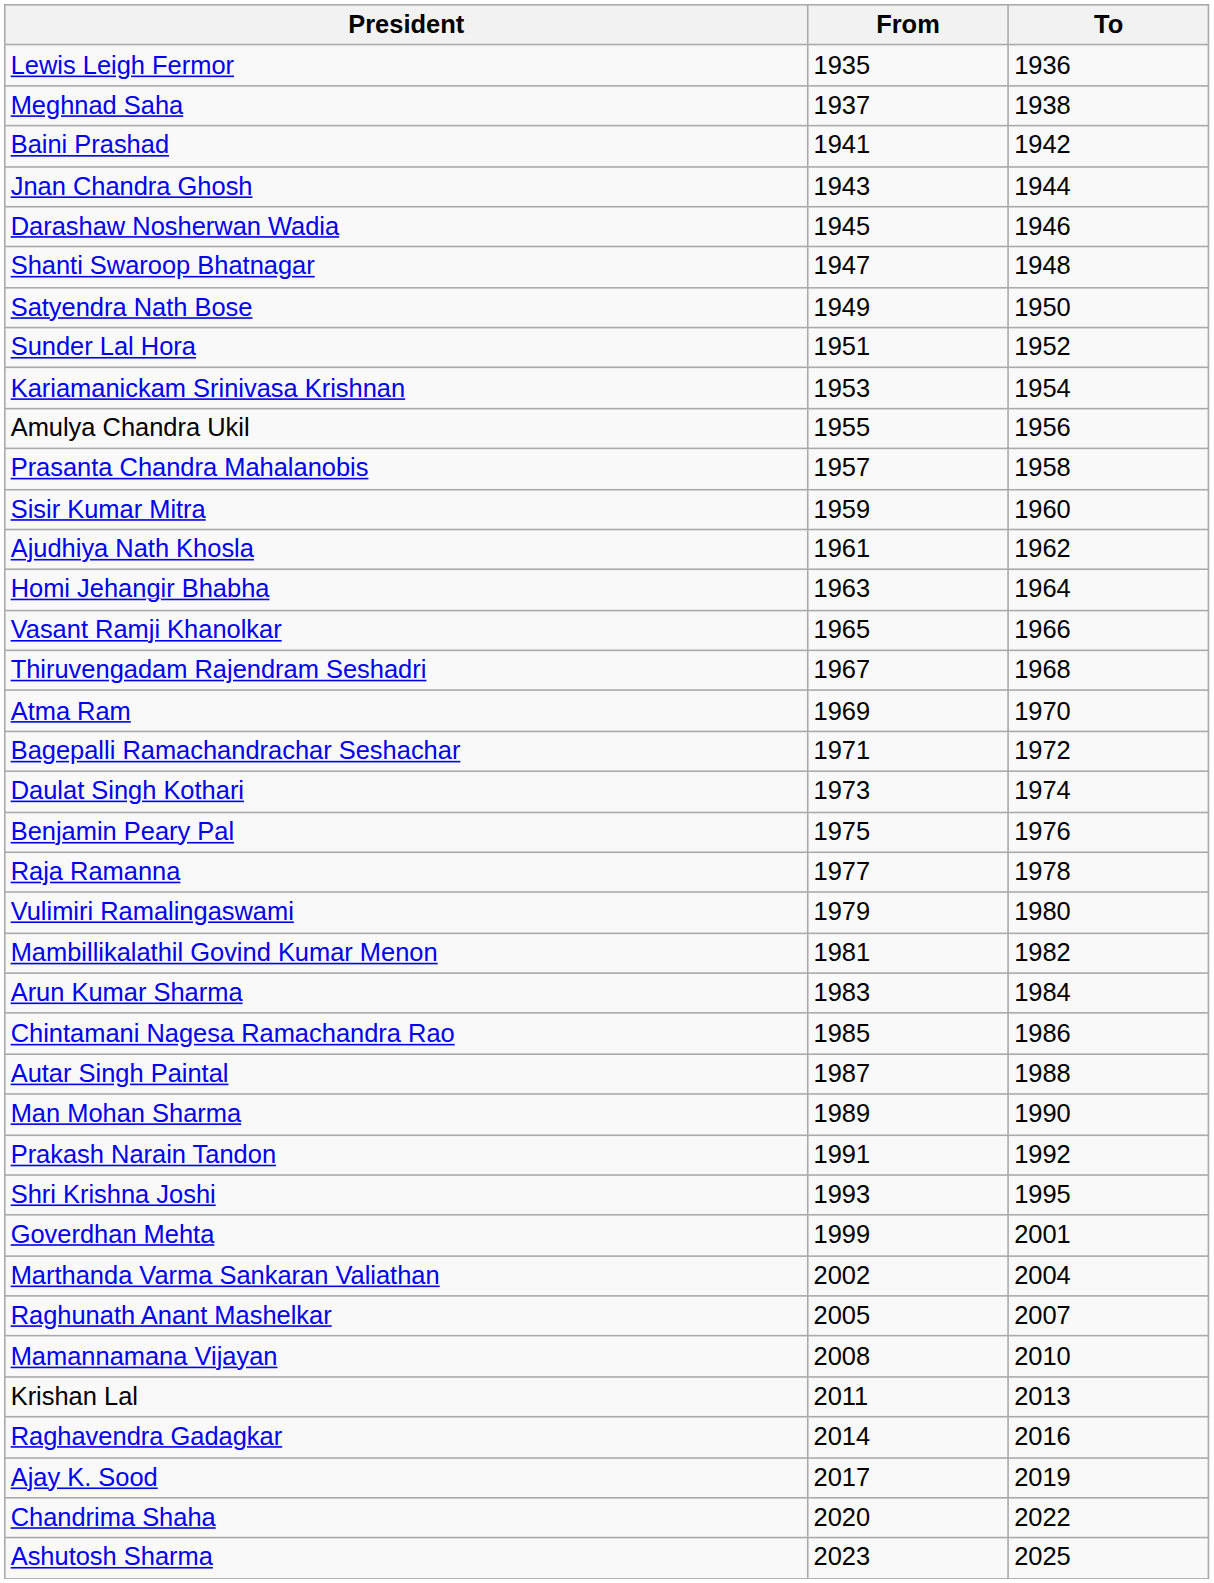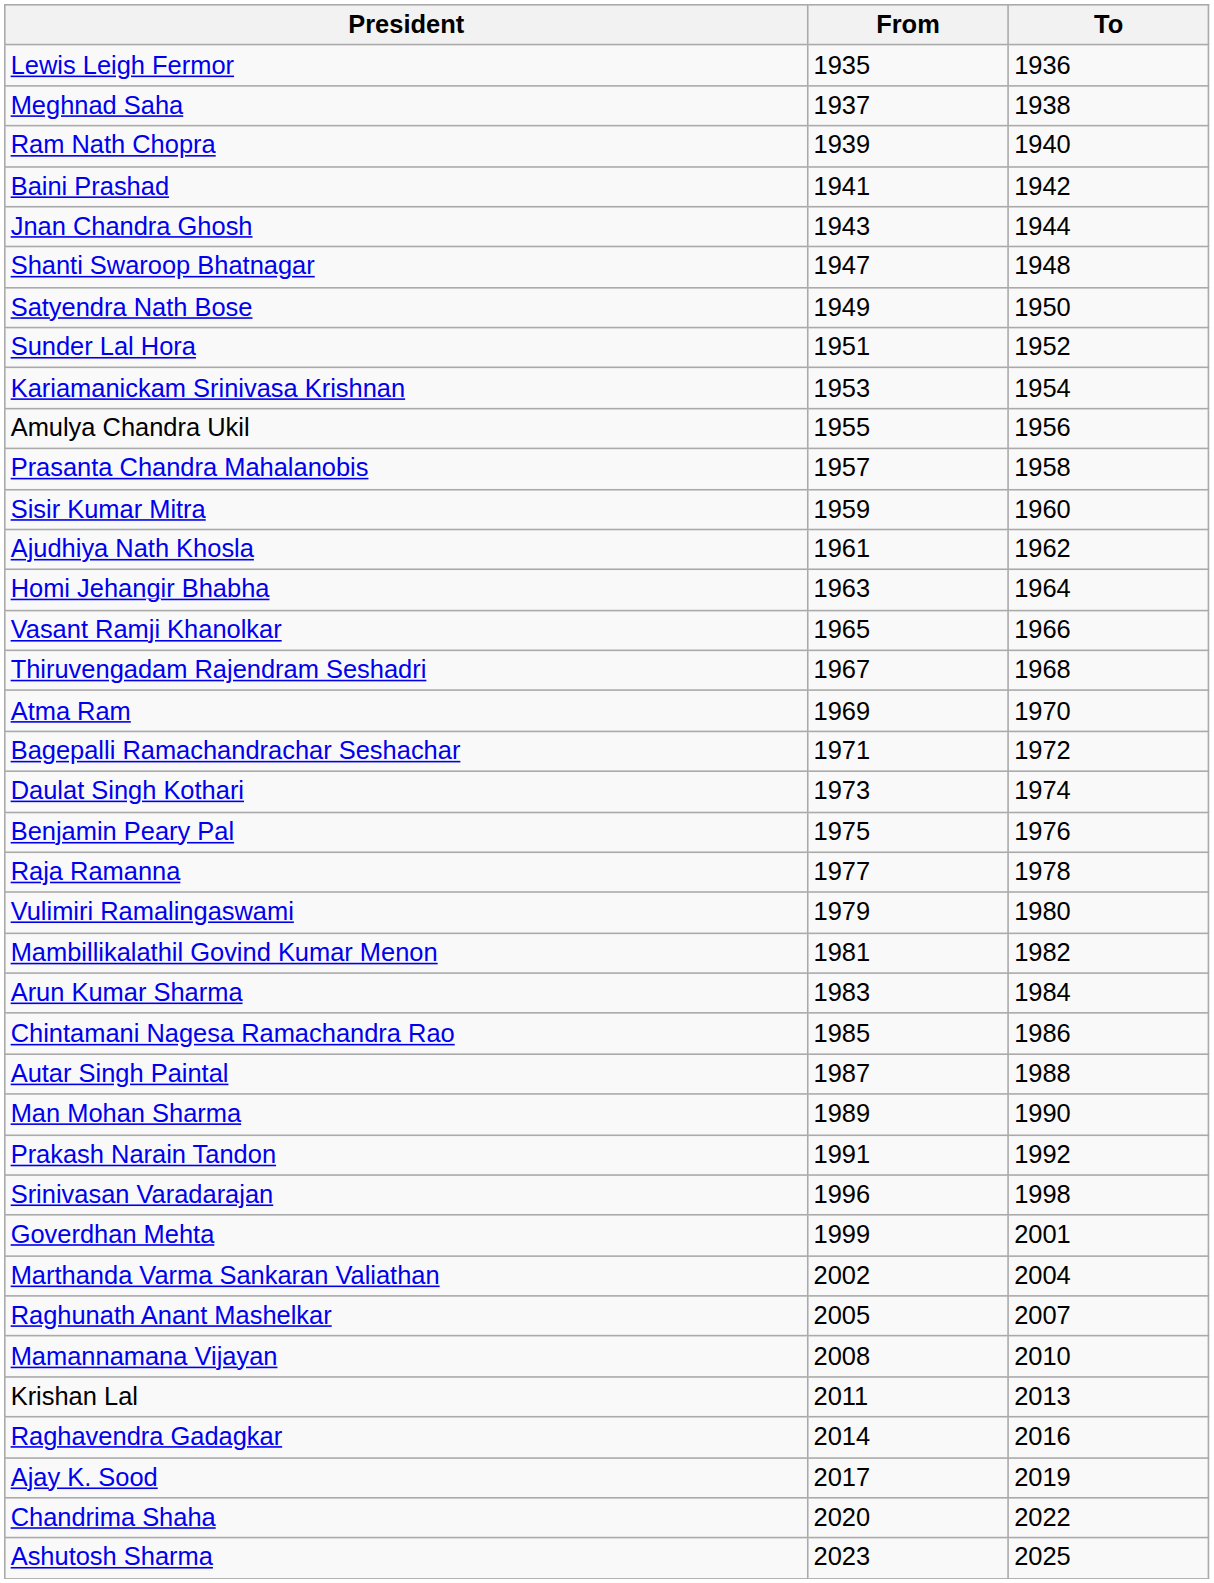 <table class="wikitable plainrowheaders sortable" style="width:60%">
 <tr>
 <th scope="col" style="width:40%">President</th>
 <th scope="col" style="width:10%">From</th>
 <th scope="col" style="width:10%">To</th>
 </tr>
 <tr>
 <td><a href='#'>Lewis Leigh Fermor</a></td>
 <td>1935</td>
 <td>1936</td>
 </tr>
 <tr>
 <td><a href='#'>Meghnad Saha</a></td>
 <td>1937</td>
 <td>1938</td>
 </tr>
 <tr>
+<td><a href='#'>Ram Nath Chopra</a></td>
+<td>1939</td>
+<td>1940</td>
+</tr>
+<tr>
 <td><a href='#'>Baini Prashad</a></td>
 <td>1941</td>
 <td>1942</td>
 </tr>
 <tr>
 <td><a href='#'>Jnan Chandra Ghosh</a></td>
 <td>1943</td>
 <td>1944</td>
-</tr>
-<tr>
-<td><a href='#'>Darashaw Nosherwan Wadia</a></td>
-<td>1945</td>
-<td>1946</td>
 </tr>
 <tr>
 <td><a href='#'>Shanti Swaroop Bhatnagar</a></td>
 <td>1947</td>
 <td>1948</td>
 </tr>
 <tr>
 <td><a href='#'>Satyendra Nath Bose</a></td>
 <td>1949</td>
 <td>1950</td>
 </tr>
 <tr>
 <td><a href='#'>Sunder Lal Hora</a></td>
 <td>1951</td>
 <td>1952</td>
 </tr>
 <tr>
 <td><a href='#'>Kariamanickam Srinivasa Krishnan</a></td>
 <td>1953</td>
 <td>1954</td>
 </tr>
 <tr>
 <td>Amulya Chandra Ukil</td>
 <td>1955</td>
 <td>1956</td>
 </tr>
 <tr>
 <td><a href='#'>Prasanta Chandra Mahalanobis</a></td>
 <td>1957</td>
 <td>1958</td>
 </tr>
 <tr>
 <td><a href='#'>Sisir Kumar Mitra</a></td>
 <td>1959</td>
 <td>1960</td>
 </tr>
 <tr>
 <td><a href='#'>Ajudhiya Nath Khosla</a></td>
 <td>1961</td>
 <td>1962</td>
 </tr>
 <tr>
 <td><a href='#'>Homi Jehangir Bhabha</a></td>
 <td>1963</td>
 <td>1964</td>
 </tr>
 <tr>
 <td><a href='#'>Vasant Ramji Khanolkar</a></td>
 <td>1965</td>
 <td>1966</td>
 </tr>
 <tr>
 <td><a href='#'>Thiruvengadam Rajendram Seshadri</a></td>
 <td>1967</td>
 <td>1968</td>
 </tr>
 <tr>
 <td><a href='#'>Atma Ram</a></td>
 <td>1969</td>
 <td>1970</td>
 </tr>
 <tr>
 <td><a href='#'>Bagepalli Ramachandrachar Seshachar</a></td>
 <td>1971</td>
 <td>1972</td>
 </tr>
 <tr>
 <td><a href='#'>Daulat Singh Kothari</a></td>
 <td>1973</td>
 <td>1974</td>
 </tr>
 <tr>
 <td><a href='#'>Benjamin Peary Pal</a></td>
 <td>1975</td>
 <td>1976</td>
 </tr>
 <tr>
 <td><a href='#'>Raja Ramanna</a></td>
 <td>1977</td>
 <td>1978</td>
 </tr>
 <tr>
 <td><a href='#'>Vulimiri Ramalingaswami</a></td>
 <td>1979</td>
 <td>1980</td>
 </tr>
 <tr>
 <td><a href='#'>Mambillikalathil Govind Kumar Menon</a></td>
 <td>1981</td>
 <td>1982</td>
 </tr>
 <tr>
 <td><a href='#'>Arun Kumar Sharma</a></td>
 <td>1983</td>
 <td>1984</td>
 </tr>
 <tr>
 <td><a href='#'>Chintamani Nagesa Ramachandra Rao</a></td>
 <td>1985</td>
 <td>1986</td>
 </tr>
 <tr>
 <td><a href='#'>Autar Singh Paintal</a></td>
 <td>1987</td>
 <td>1988</td>
 </tr>
 <tr>
 <td><a href='#'>Man Mohan Sharma</a></td>
 <td>1989</td>
 <td>1990</td>
 </tr>
 <tr>
 <td><a href='#'>Prakash Narain Tandon</a></td>
 <td>1991</td>
 <td>1992</td>
 </tr>
 <tr>
-<td><a href='#'>Shri Krishna Joshi</a></td>
-<td>1993</td>
-<td>1995</td>
+<td><a href='#'>Srinivasan Varadarajan</a></td>
+<td>1996</td>
+<td>1998</td>
 </tr>
 <tr>
 <td><a href='#'>Goverdhan Mehta</a></td>
 <td>1999</td>
 <td>2001</td>
 </tr>
 <tr>
 <td><a href='#'>Marthanda Varma Sankaran Valiathan</a></td>
 <td>2002</td>
 <td>2004</td>
 </tr>
 <tr>
 <td><a href='#'>Raghunath Anant Mashelkar</a></td>
 <td>2005</td>
 <td>2007</td>
 </tr>
 <tr>
 <td><a href='#'>Mamannamana Vijayan</a></td>
 <td>2008</td>
 <td>2010</td>
 </tr>
 <tr>
 <td>Krishan Lal</td>
 <td>2011</td>
 <td>2013</td>
 </tr>
 <tr>
 <td><a href='#'>Raghavendra Gadagkar</a></td>
 <td>2014</td>
 <td>2016</td>
 </tr>
 <tr>
 <td><a href='#'>Ajay K. Sood</a></td>
 <td>2017</td>
 <td>2019</td>
 </tr>
 <tr>
 <td><a href='#'>Chandrima Shaha</a></td>
 <td>2020</td>
 <td>2022</td>
 </tr>
 <tr>
 <td><a href='#'>Ashutosh Sharma</a></td>
 <td>2023</td>
 <td>2025</td>
 </tr>
 </table>
